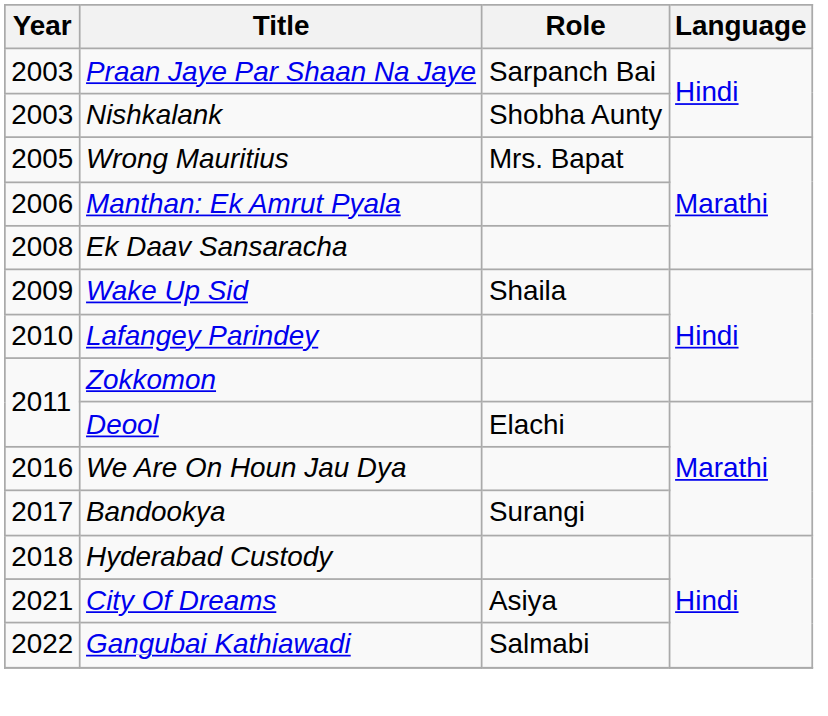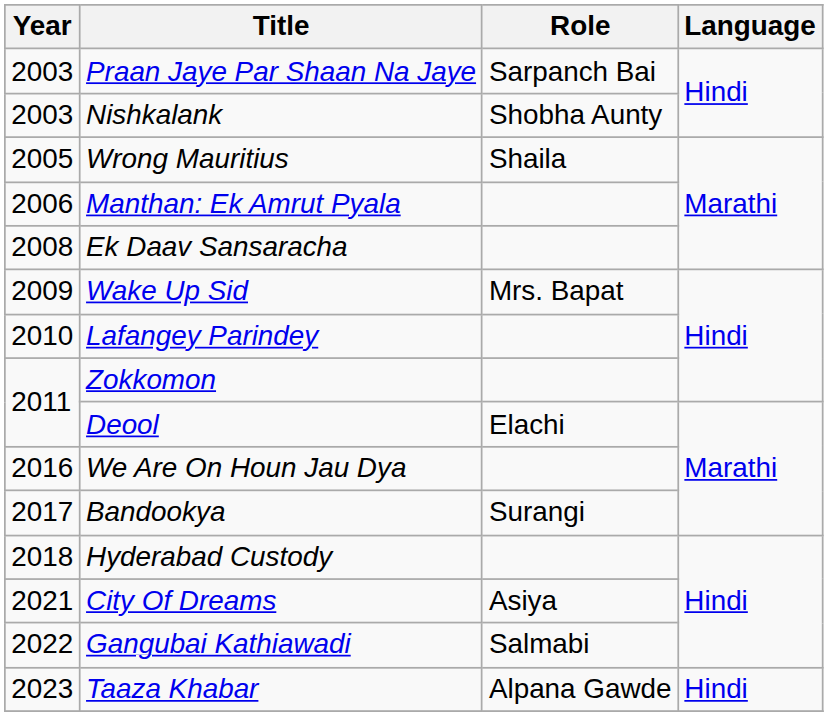 <table class="wikitable">
 <tr>
 <th>Year</th>
 <th>Title</th>
 <th>Role</th>
 <th>Language</th>
 </tr>
 <tr>
 <td>2003</td>
 <td><em><a href='#'>Praan Jaye Par Shaan Na Jaye</a></em></td>
 <td>Sarpanch Bai</td>
 <td rowspan="2"><a href='#'>Hindi</a></td>
 </tr>
 <tr>
 <td>2003</td>
 <td><em>Nishkalank</em></td>
 <td>Shobha Aunty</td>
 </tr>
 <tr>
 <td>2005</td>
 <td><em>Wrong Mauritius</em></td>
-<td>Mrs. Bapat</td>
+<td>Shaila</td>
 <td rowspan="3"><a href='#'>Marathi</a></td>
 </tr>
 <tr>
 <td>2006</td>
 <td><em><a href='#'>Manthan: Ek Amrut Pyala</a></em></td>
 <td></td>
 </tr>
 <tr>
 <td>2008</td>
 <td><em>Ek Daav Sansaracha</em></td>
 <td></td>
 </tr>
 <tr>
 <td>2009</td>
 <td><em><a href='#'>Wake Up Sid</a></em></td>
-<td>Shaila</td>
+<td>Mrs. Bapat</td>
 <td rowspan="3"><a href='#'>Hindi</a></td>
 </tr>
 <tr>
 <td>2010</td>
 <td><em><a href='#'>Lafangey Parindey</a></em></td>
 <td></td>
 </tr>
 <tr>
 <td rowspan="2">2011</td>
 <td><em><a href='#'>Zokkomon</a></em></td>
 <td></td>
 </tr>
 <tr>
 <td><em><a href='#'>Deool</a></em></td>
 <td>Elachi</td>
 <td rowspan="3"><a href='#'>Marathi</a></td>
 </tr>
 <tr>
 <td>2016</td>
 <td><em>We Are On Houn Jau Dya</em></td>
 <td></td>
 </tr>
 <tr>
 <td>2017</td>
 <td><em>Bandookya</em></td>
 <td>Surangi</td>
 </tr>
 <tr>
 <td>2018</td>
 <td><em>Hyderabad Custody</em></td>
 <td></td>
 <td rowspan="3"><a href='#'>Hindi</a></td>
 </tr>
 <tr>
 <td>2021</td>
 <td><em><a href='#'>City Of Dreams</a></em></td>
 <td>Asiya</td>
 </tr>
 <tr>
 <td>2022</td>
 <td><em><a href='#'>Gangubai Kathiawadi</a></em></td>
 <td>Salmabi</td>
 </tr>
 <tr>
+<td>2023</td>
+<td><em><a href='#'>Taaza Khabar</a></em></td>
+<td>Alpana Gawde</td>
+<td><a href='#'>Hindi</a></td>
+</tr>
+<tr>
 </tr>
 </table>
